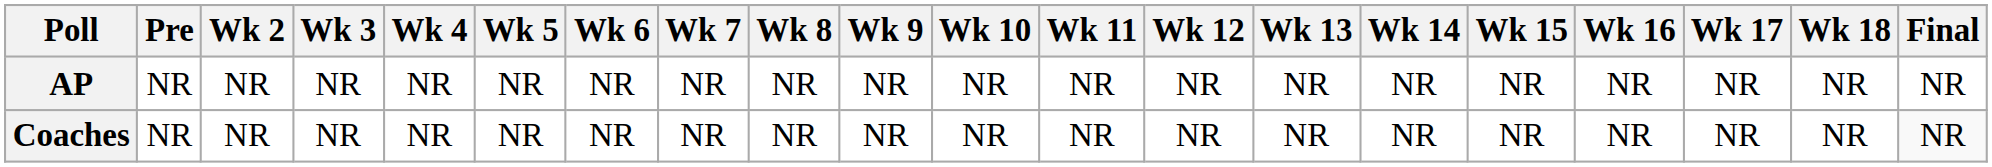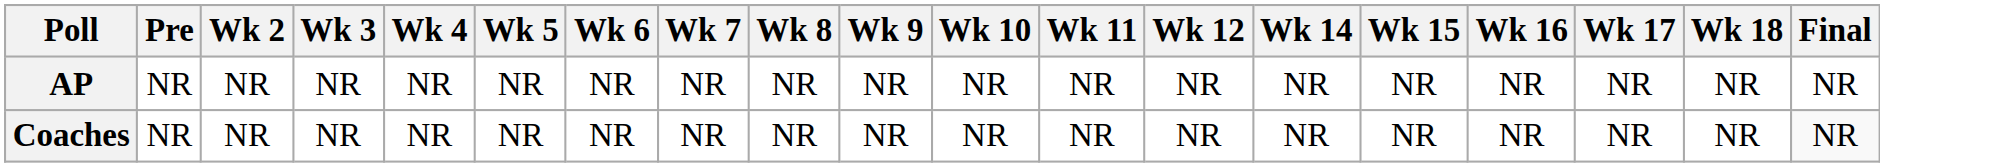 <table class="wikitable" style="white-space:nowrap;">
 <tr>
 <th>Poll</th>
 <th>Pre</th>
 <th>Wk 2</th>
 <th>Wk 3</th>
 <th>Wk 4</th>
 <th>Wk 5</th>
 <th>Wk 6</th>
 <th>Wk 7</th>
 <th>Wk 8</th>
 <th>Wk 9</th>
 <th>Wk 10</th>
 <th>Wk 11</th>
 <th>Wk 12</th>
-<th>Wk 13</th>
 <th>Wk 14</th>
 <th>Wk 15</th>
 <th>Wk 16</th>
 <th>Wk 17</th>
 <th>Wk 18</th>
 <th>Final</th>
 </tr>
 <tr style="text-align:center;">
 <th>AP</th>
-<td style="background:#FFF;">NR</td>
 <td style="background:#FFF;">NR</td>
 <td style="background:#FFF;">NR</td>
 <td style="background:#FFF;">NR</td>
 <td style="background:#FFF;">NR</td>
 <td style="background:#FFF;">NR</td>
 <td style="background:#FFF;">NR</td>
 <td style="background:#FFF;">NR</td>
 <td style="background:#FFF;">NR</td>
 <td style="background:#FFF;">NR</td>
 <td style="background:#FFF;">NR</td>
 <td style="background:#FFF;">NR</td>
 <td style="background:#FFF;">NR</td>
 <td style="background:#FFF;">NR</td>
 <td style="background:#FFF;">NR</td>
 <td style="background:#FFF;">NR</td>
 <td style="background:#FFF;">NR</td>
 <td style="background:#FFF;">NR</td>
 <td style="background:#FFF;">NR</td>
 </tr>
 <tr style="text-align:center;">
 <th>Coaches</th>
 <td style="background:#FFF;">NR</td>
 <td style="background:#FFF;">NR</td>
 <td style="background:#FFF;">NR</td>
 <td style="background:#FFF;">NR</td>
 <td style="background:#FFF;">NR</td>
 <td style="background:#FFF;">NR</td>
 <td style="background:#FFF;">NR</td>
 <td style="background:#FFF;">NR</td>
 <td style="background:#FFF;">NR</td>
 <td style="background:#FFF;">NR</td>
 <td style="background:#FFF;">NR</td>
 <td style="background:#FFF;">NR</td>
 <td style="background:#FFF;">NR</td>
 <td style="background:#FFF;">NR</td>
 <td style="background:#FFF;">NR</td>
 <td style="background:#FFF;">NR</td>
 <td style="background:#FFF;">NR</td>
-<td style="background:#FFF;">NR</td>
 <td>NR</td>
 </tr>
 </table>
